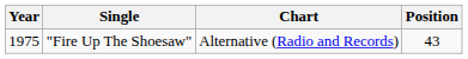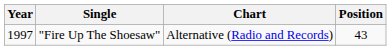 <table class="wikitable">
 <tr>
 <th>Year</th>
 <th>Single</th>
 <th>Chart</th>
 <th>Position</th>
 </tr>
 <tr>
-<td>1975</td>
+<td>1997</td>
 <td>"Fire Up The Shoesaw"</td>
 <td>Alternative (<a href='#'>Radio and Records</a>)</td>
 <td align="center">43</td>
 </tr>
 </table>
